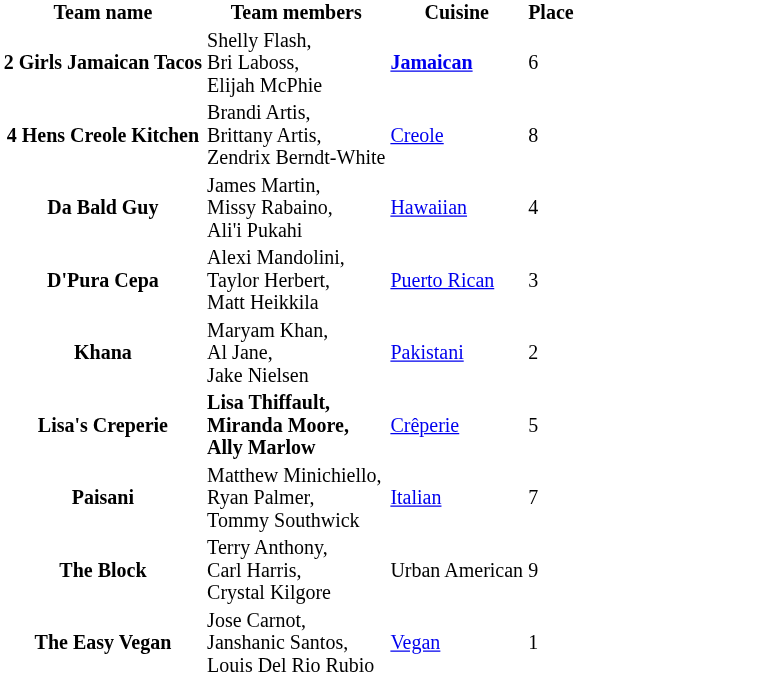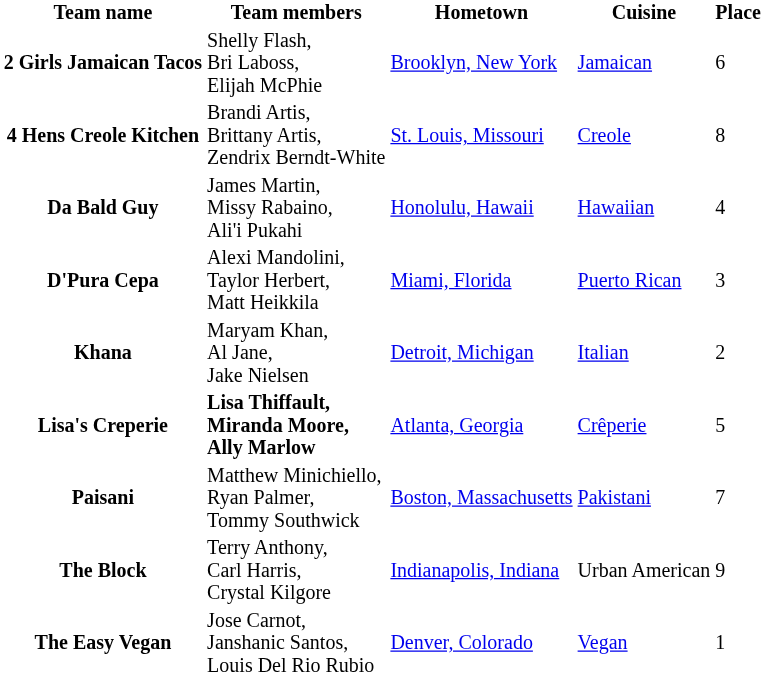 <table>
 <tr>
 <th>Team name</th>
 <th>Team members</th>
+<th>Hometown</th>
 <th>Cuisine</th>
 <th>Place</th>
 </tr>
 <tr>
 <th>2 Girls Jamaican Tacos</th>
 <td>Shelly Flash,<br>Bri Laboss,<br>Elijah McPhie</td>
-<td><strong><a href='#'>Jamaican</a></strong></td>
+<td><a href='#'>Brooklyn, New York</a></td>
+<td><a href='#'>Jamaican</a></td>
 <td>6</td>
 </tr>
 <tr>
 <th>4 Hens Creole Kitchen</th>
 <td>Brandi Artis,<br>Brittany Artis,<br>Zendrix Berndt-White</td>
+<td><a href='#'>St. Louis, Missouri</a></td>
 <td><a href='#'>Creole</a></td>
 <td>8</td>
 </tr>
 <tr>
 <th>Da Bald Guy</th>
 <td>James Martin,<br>Missy Rabaino,<br>Ali'i Pukahi</td>
+<td><a href='#'>Honolulu, Hawaii</a></td>
 <td><a href='#'>Hawaiian</a></td>
 <td>4</td>
 </tr>
 <tr>
 <th>D'Pura Cepa</th>
 <td>Alexi Mandolini,<br>Taylor Herbert,<br>Matt Heikkila</td>
+<td><a href='#'>Miami, Florida</a></td>
 <td><a href='#'>Puerto Rican</a></td>
 <td>3</td>
 </tr>
 <tr>
 <th>Khana</th>
 <td>Maryam Khan,<br>Al Jane,<br>Jake Nielsen</td>
-<td><a href='#'>Pakistani</a></td>
+<td><a href='#'>Detroit, Michigan</a></td>
+<td><a href='#'>Italian</a></td>
 <td>2</td>
 </tr>
 <tr>
 <th>Lisa's Creperie</th>
 <td><strong>Lisa Thiffault,<br>Miranda Moore,<br>Ally Marlow</strong></td>
+<td><a href='#'>Atlanta, Georgia</a></td>
 <td><a href='#'>Crêperie</a></td>
 <td>5</td>
 </tr>
 <tr>
 <th>Paisani</th>
 <td>Matthew Minichiello,<br>Ryan Palmer,<br>Tommy Southwick</td>
-<td><a href='#'>Italian</a></td>
+<td><a href='#'>Boston, Massachusetts</a></td>
+<td><a href='#'>Pakistani</a></td>
 <td>7</td>
 </tr>
 <tr>
 <th>The Block</th>
 <td>Terry Anthony,<br>Carl Harris,<br>Crystal Kilgore</td>
+<td><a href='#'>Indianapolis, Indiana</a></td>
 <td>Urban American</td>
 <td>9</td>
 </tr>
 <tr>
 <th>The Easy Vegan</th>
 <td>Jose Carnot,<br>Janshanic Santos,<br>Louis Del Rio Rubio</td>
+<td><a href='#'>Denver, Colorado</a></td>
 <td><a href='#'>Vegan</a></td>
 <td>1</td>
 </tr>
 </table>
